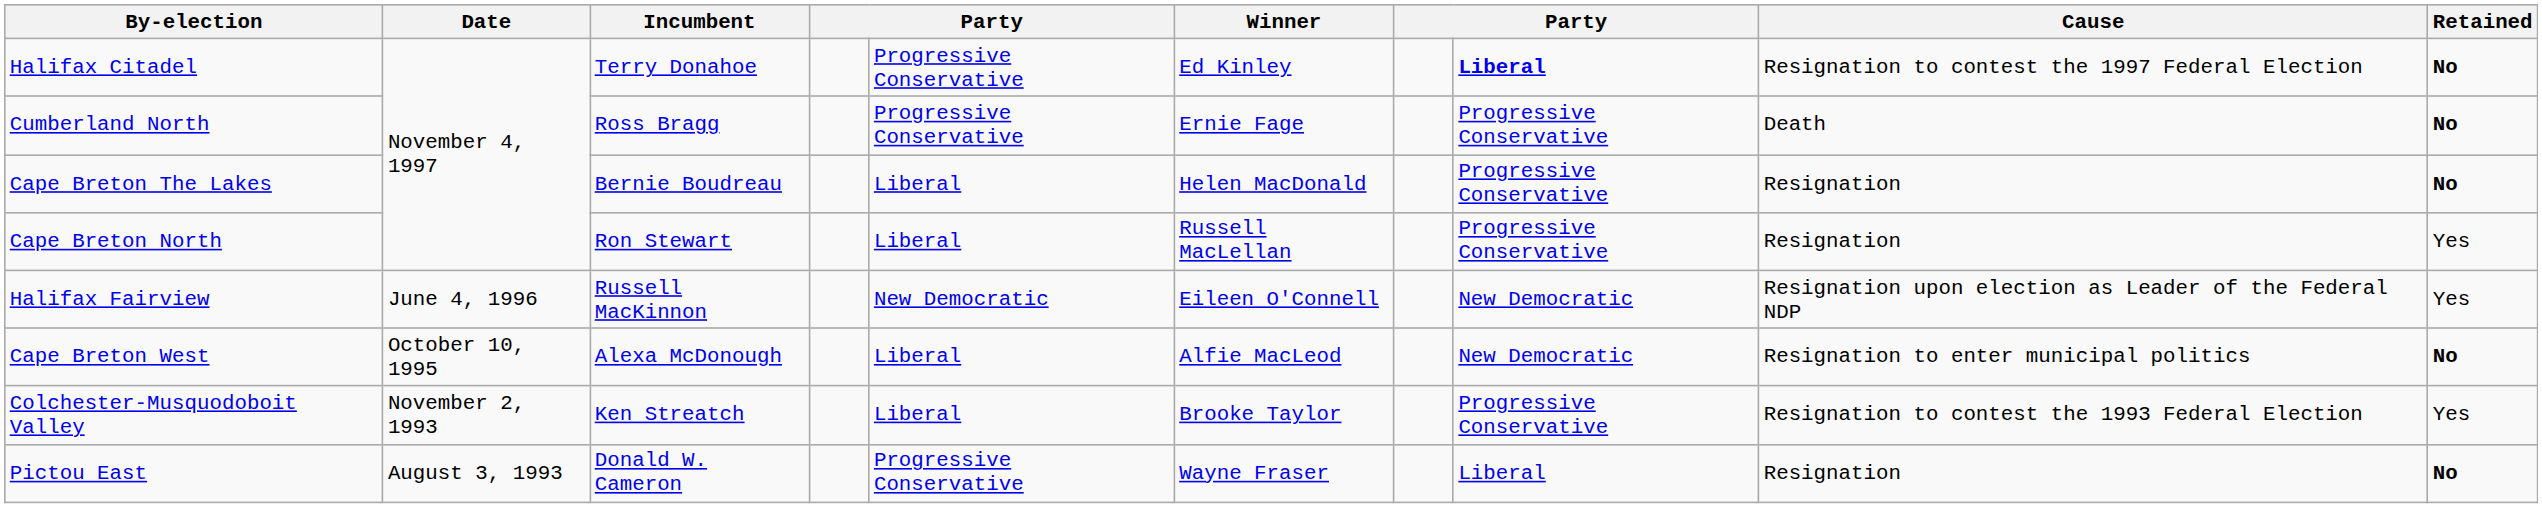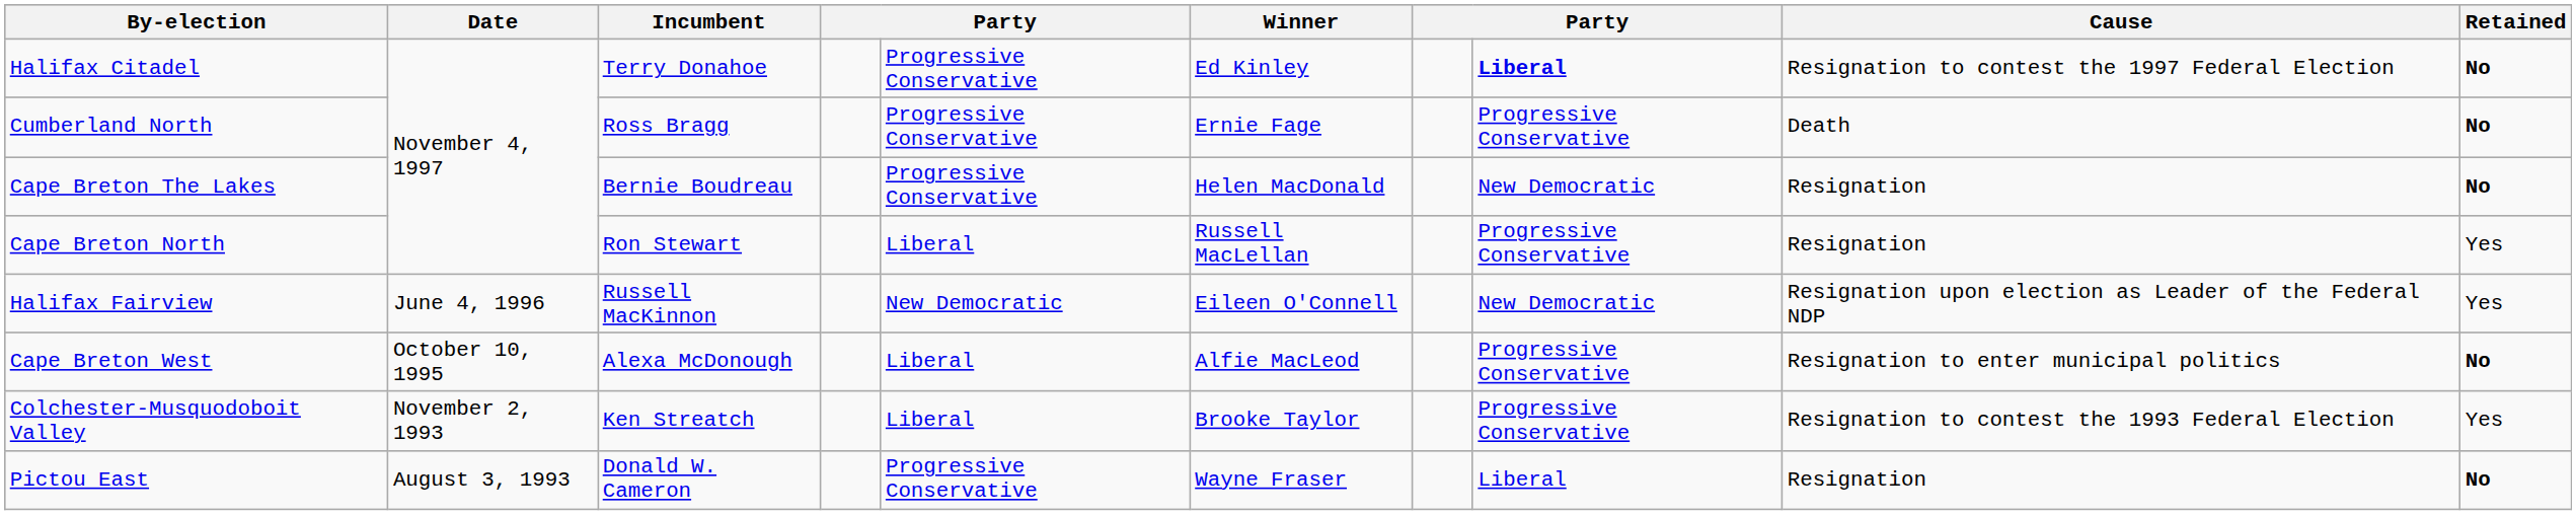 <table class=wikitable style="width:100%">
 <tr>
 <th>By-election</th>
 <th>Date</th>
 <th>Incumbent</th>
 <th colspan=2>Party</th>
 <th>Winner</th>
 <th colspan=2>Party</th>
 <th>Cause</th>
 <th>Retained</th>
 </tr>
 <tr>
 <td><a href='#'>Halifax Citadel</a></td>
 <td rowspan="4">November 4, 1997</td>
 <td><a href='#'>Terry Donahoe</a></td>
 <td>    </td>
 <td><a href='#'>Progressive Conservative</a></td>
 <td><a href='#'>Ed Kinley</a></td>
 <td>    </td>
 <td><strong><a href='#'>Liberal</a></strong></td>
 <td>Resignation to contest the 1997 Federal Election</td>
 <td><strong>No</strong></td>
 </tr>
 <tr>
 <td><a href='#'>Cumberland North</a></td>
 <td><a href='#'>Ross Bragg</a></td>
 <td>    </td>
 <td><a href='#'>Progressive Conservative</a></td>
 <td><a href='#'>Ernie Fage</a></td>
 <td>    </td>
 <td><a href='#'>Progressive Conservative</a></td>
 <td>Death</td>
 <td><strong>No</strong></td>
 </tr>
 <tr>
 <td><a href='#'>Cape Breton The Lakes</a></td>
 <td><a href='#'>Bernie Boudreau</a></td>
 <td>    </td>
-<td><a href='#'>Liberal</a></td>
+<td><a href='#'>Progressive Conservative</a></td>
 <td><a href='#'>Helen MacDonald</a></td>
 <td>    </td>
-<td><a href='#'>Progressive Conservative</a></td>
+<td><a href='#'>New Democratic</a></td>
 <td>Resignation</td>
 <td><strong>No</strong></td>
 </tr>
 <tr>
 <td><a href='#'>Cape Breton North</a></td>
 <td><a href='#'>Ron Stewart</a></td>
 <td>    </td>
 <td><a href='#'>Liberal</a></td>
 <td><a href='#'>Russell MacLellan</a></td>
 <td>    </td>
 <td><a href='#'>Progressive Conservative</a></td>
 <td>Resignation</td>
 <td>Yes</td>
 </tr>
 <tr>
 <td><a href='#'>Halifax Fairview</a></td>
 <td>June 4, 1996</td>
 <td><a href='#'>Russell MacKinnon</a></td>
 <td>    </td>
 <td><a href='#'>New Democratic</a></td>
 <td><a href='#'>Eileen O'Connell</a></td>
 <td>    </td>
 <td><a href='#'>New Democratic</a></td>
 <td>Resignation upon election as Leader of the Federal NDP</td>
 <td>Yes</td>
 </tr>
 <tr>
 <td><a href='#'>Cape Breton West</a></td>
 <td>October 10, 1995</td>
 <td><a href='#'>Alexa McDonough</a></td>
 <td>    </td>
 <td><a href='#'>Liberal</a></td>
 <td><a href='#'>Alfie MacLeod</a></td>
 <td>    </td>
-<td><a href='#'>New Democratic</a></td>
+<td><a href='#'>Progressive Conservative</a></td>
 <td>Resignation to enter municipal politics</td>
 <td><strong>No</strong></td>
 </tr>
 <tr>
 <td><a href='#'>Colchester-Musquodoboit Valley</a></td>
 <td>November 2, 1993</td>
 <td><a href='#'>Ken Streatch</a></td>
 <td>    </td>
 <td><a href='#'>Liberal</a></td>
 <td><a href='#'>Brooke Taylor</a></td>
 <td>    </td>
 <td><a href='#'>Progressive Conservative</a></td>
 <td>Resignation to contest the 1993 Federal Election</td>
 <td>Yes</td>
 </tr>
 <tr>
 <td><a href='#'>Pictou East</a></td>
 <td>August 3, 1993</td>
 <td><a href='#'>Donald W. Cameron</a></td>
 <td>    </td>
 <td><a href='#'>Progressive Conservative</a></td>
 <td><a href='#'>Wayne Fraser</a></td>
 <td>    </td>
 <td><a href='#'>Liberal</a></td>
 <td>Resignation</td>
 <td><strong>No</strong></td>
 </tr>
 </table>
